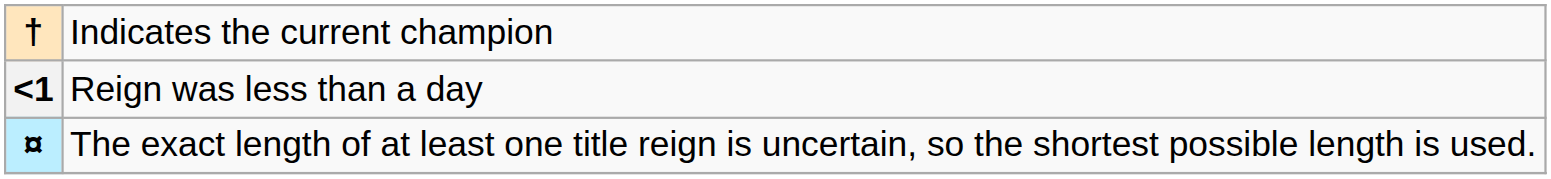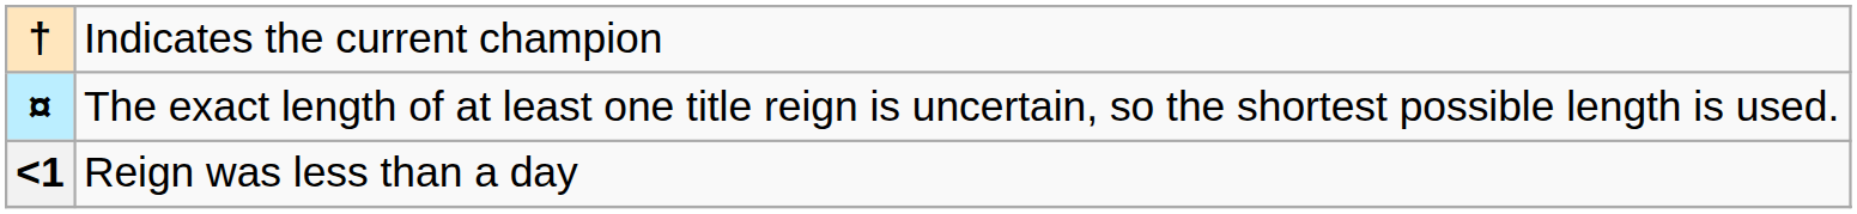 <table class="wikitable">
 <tr>
 <th style="background-color:#ffe6bd">†</th>
 <td>Indicates the current champion</td>
 </tr>
 <tr>
+<th style="background-color:#bbeeff">¤</th>
+<td>The exact length of at least one title reign is uncertain, so the shortest possible length is used.</td>
+</tr>
+<tr>
 <th><1</th>
 <td>Reign was less than a day</td>
 </tr>
 <tr>
-<th style="background-color:#bbeeff">¤</th>
-<td>The exact length of at least one title reign is uncertain, so the shortest possible length is used.</td>
-</tr>
-<tr>
 </tr>
 </table>
